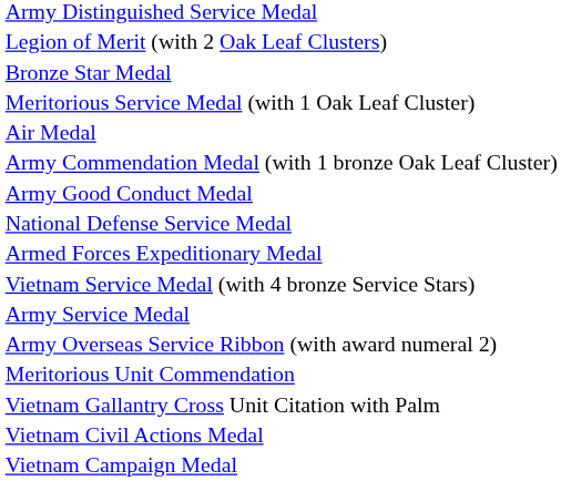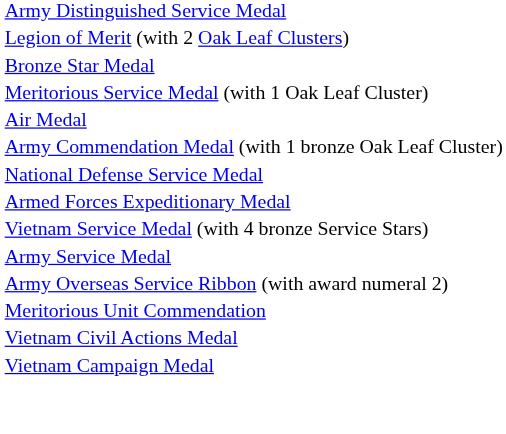 <table>
 <tr>
 <td></td>
 <td><a href='#'>Army Distinguished Service Medal</a></td>
 </tr>
 <tr>
 <td></td>
 <td><a href='#'>Legion of Merit</a> (with 2 <a href='#'>Oak Leaf Clusters</a>)</td>
 </tr>
 <tr>
 <td></td>
 <td><a href='#'>Bronze Star Medal</a></td>
 </tr>
 <tr>
 <td></td>
 <td><a href='#'>Meritorious Service Medal</a> (with 1 Oak Leaf Cluster)</td>
 </tr>
 <tr>
 <td></td>
 <td><a href='#'>Air Medal</a></td>
 </tr>
 <tr>
 <td></td>
 <td><a href='#'>Army Commendation Medal</a> (with 1 bronze Oak Leaf Cluster)</td>
 </tr>
 <tr>
 <td></td>
-<td><a href='#'>Army Good Conduct Medal</a></td>
-</tr>
-<tr>
-<td></td>
 <td><a href='#'>National Defense Service Medal</a></td>
 </tr>
 <tr>
 <td></td>
 <td><a href='#'>Armed Forces Expeditionary Medal</a></td>
 </tr>
 <tr>
 <td></td>
 <td><a href='#'>Vietnam Service Medal</a> (with 4 bronze Service Stars)</td>
 </tr>
 <tr>
 <td></td>
 <td><a href='#'>Army Service Medal</a></td>
 </tr>
 <tr>
 <td><span></span></td>
 <td><a href='#'>Army Overseas Service Ribbon</a> (with award numeral 2)</td>
 </tr>
 <tr>
 <td></td>
 <td><a href='#'>Meritorious Unit Commendation</a></td>
 </tr>
 <tr>
 <td></td>
-<td><a href='#'>Vietnam Gallantry Cross</a> Unit Citation with Palm</td>
-</tr>
-<tr>
-<td></td>
 <td><a href='#'>Vietnam Civil Actions Medal</a></td>
 </tr>
 <tr>
 <td></td>
 <td><a href='#'>Vietnam Campaign Medal</a></td>
 </tr>
 </table>
